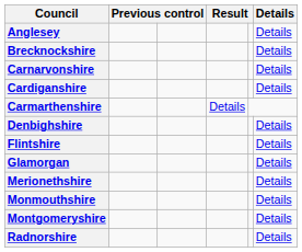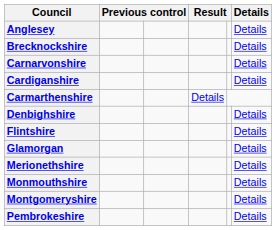 <table class="wikitable">
 <tr>
 <th scope="col">Council</th>
 <th colspan=2>Previous control</th>
 <th colspan=2>Result</th>
 <th scope="col" class="unsortable">Details</th>
 </tr>
 <tr>
 <th scope="row" style="text-align: left;"><a href='#'>Anglesey</a></th>
 <td></td>
 <td></td>
 <td></td>
 <td></td>
 <td><a href='#'>Details</a></td>
 </tr>
 <tr>
 <th scope="row" style="text-align: left;"><a href='#'>Brecknockshire</a></th>
 <td></td>
 <td></td>
 <td></td>
 <td></td>
 <td><a href='#'>Details</a></td>
 </tr>
 <tr>
 <th scope="row" style="text-align: left;"><a href='#'>Carnarvonshire</a></th>
 <td></td>
 <td></td>
 <td></td>
 <td></td>
 <td><a href='#'>Details</a></td>
 </tr>
 <tr>
 <th scope="row" style="text-align: left;"><a href='#'>Cardiganshire</a></th>
 <td></td>
 <td></td>
 <td></td>
 <td></td>
 <td><a href='#'>Details</a></td>
 </tr>
 <tr>
 <th scope="row" style="text-align: left;"><a href='#'>Carmarthenshire</a></th>
 <td></td>
 <td></td>
 <td><a href='#'>Details</a></td>
 </tr>
 <tr>
 <th scope="row" style="text-align: left;"><a href='#'>Denbighshire</a></th>
 <td></td>
 <td></td>
 <td></td>
 <td></td>
 <td><a href='#'>Details</a></td>
 </tr>
 <tr>
 <th scope="row" style="text-align: left;"><a href='#'>Flintshire</a></th>
 <td></td>
 <td></td>
 <td></td>
 <td></td>
 <td><a href='#'>Details</a></td>
 </tr>
 <tr>
 <th scope="row" style="text-align: left;"><a href='#'>Glamorgan</a></th>
 <td></td>
 <td></td>
 <td></td>
 <td></td>
 <td><a href='#'>Details</a></td>
 </tr>
 <tr>
 <th scope="row" style="text-align: left;"><a href='#'>Merionethshire</a></th>
 <td></td>
 <td></td>
 <td></td>
 <td></td>
 <td><a href='#'>Details</a></td>
 </tr>
 <tr>
 <th scope="row" style="text-align: left;"><a href='#'>Monmouthshire</a></th>
 <td></td>
 <td></td>
 <td></td>
 <td></td>
 <td><a href='#'>Details</a></td>
 </tr>
 <tr>
 <th scope="row" style="text-align: left;"><a href='#'>Montgomeryshire</a></th>
 <td></td>
 <td></td>
 <td></td>
 <td></td>
 <td><a href='#'>Details</a></td>
 </tr>
 <tr>
-<th scope="row" style="text-align: left;"><a href='#'>Radnorshire</a></th>
+<th scope="row" style="text-align: left;"><a href='#'>Pembrokeshire</a></th>
 <td></td>
 <td></td>
 <td></td>
 <td></td>
 <td><a href='#'>Details</a></td>
 </tr>
 </table>
